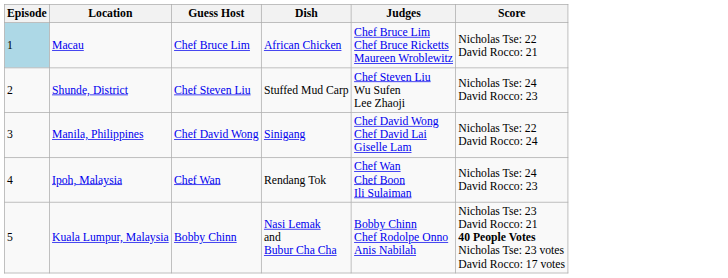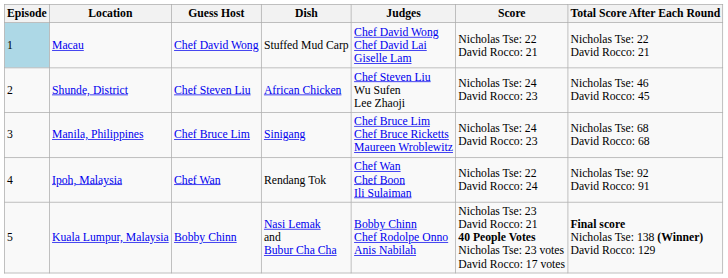 <table class="wikitable">
 <tr>
 <th>Episode</th>
 <th>Location</th>
 <th>Guess Host</th>
 <th>Dish</th>
 <th>Judges</th>
 <th>Score</th>
+<th>Total Score After Each Round</th>
 </tr>
 <tr>
 <td style="background: lightblue;">1</td>
 <td><a href='#'>Macau</a></td>
-<td><a href='#'>Chef Bruce Lim</a></td>
-<td><a href='#'>African Chicken</a></td>
-<td><a href='#'>Chef Bruce Lim</a><br><a href='#'>Chef Bruce Ricketts</a><br><a href='#'>Maureen Wroblewitz</a></td>
+<td><a href='#'>Chef David Wong</a></td>
+<td>Stuffed Mud Carp</td>
+<td><a href='#'>Chef David Wong</a><br><a href='#'>Chef David Lai</a><br><a href='#'>Giselle Lam</a></td>
+<td>Nicholas Tse: 22<br>David Rocco: 21</td>
 <td>Nicholas Tse: 22<br>David Rocco: 21</td>
 </tr>
 <tr>
 <td>2</td>
 <td><a href='#'>Shunde, District</a></td>
 <td><a href='#'>Chef Steven Liu</a></td>
-<td>Stuffed Mud Carp</td>
+<td><a href='#'>African Chicken</a></td>
 <td><a href='#'>Chef Steven Liu</a><br>Wu Sufen<br>Lee Zhaoji</td>
 <td>Nicholas Tse: 24<br>David Rocco: 23</td>
+<td>Nicholas Tse: 46<br>David Rocco: 45</td>
 </tr>
 <tr>
 <td>3</td>
 <td><a href='#'>Manila, Philippines</a></td>
-<td><a href='#'>Chef David Wong</a></td>
+<td><a href='#'>Chef Bruce Lim</a></td>
 <td><a href='#'>Sinigang</a></td>
-<td><a href='#'>Chef David Wong</a><br><a href='#'>Chef David Lai</a><br><a href='#'>Giselle Lam</a></td>
-<td>Nicholas Tse: 22<br>David Rocco: 24</td>
+<td><a href='#'>Chef Bruce Lim</a><br><a href='#'>Chef Bruce Ricketts</a><br><a href='#'>Maureen Wroblewitz</a></td>
+<td>Nicholas Tse: 24<br>David Rocco: 23</td>
+<td>Nicholas Tse: 68<br>David Rocco: 68</td>
 </tr>
 <tr>
 <td>4</td>
 <td><a href='#'>Ipoh, Malaysia</a></td>
 <td><a href='#'>Chef Wan</a></td>
 <td>Rendang Tok</td>
 <td><a href='#'>Chef Wan</a><br><a href='#'>Chef Boon</a><br><a href='#'>Ili Sulaiman</a></td>
-<td>Nicholas Tse: 24<br>David Rocco: 23</td>
+<td>Nicholas Tse: 22<br>David Rocco: 24</td>
+<td>Nicholas Tse: 92<br>David Rocco: 91</td>
 </tr>
 <tr>
 <td>5</td>
 <td><a href='#'>Kuala Lumpur, Malaysia</a></td>
 <td><a href='#'>Bobby Chinn</a></td>
 <td><a href='#'>Nasi Lemak</a><br>and<br><a href='#'>Bubur Cha Cha</a></td>
 <td><a href='#'>Bobby Chinn</a><br><a href='#'>Chef Rodolpe Onno</a><br><a href='#'>Anis Nabilah</a></td>
 <td>Nicholas Tse: 23<br>David Rocco: 21<br><strong>40 People Votes</strong><br>Nicholas Tse: 23 votes<br>David Rocco: 17 votes</td>
+<td><strong>Final score</strong><br>Nicholas Tse: 138 <strong>(Winner)</strong><br>David Rocco: 129</td>
 </tr>
 </table>
